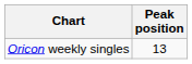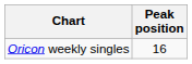 <table class="wikitable">
 <tr>
 <th>Chart</th>
 <th>Peak<br>position</th>
 </tr>
 <tr>
 <td><em><a href='#'>Oricon</a></em> weekly singles</td>
-<td align="center">13</td>
+<td align="center">16</td>
 </tr>
 </table>
